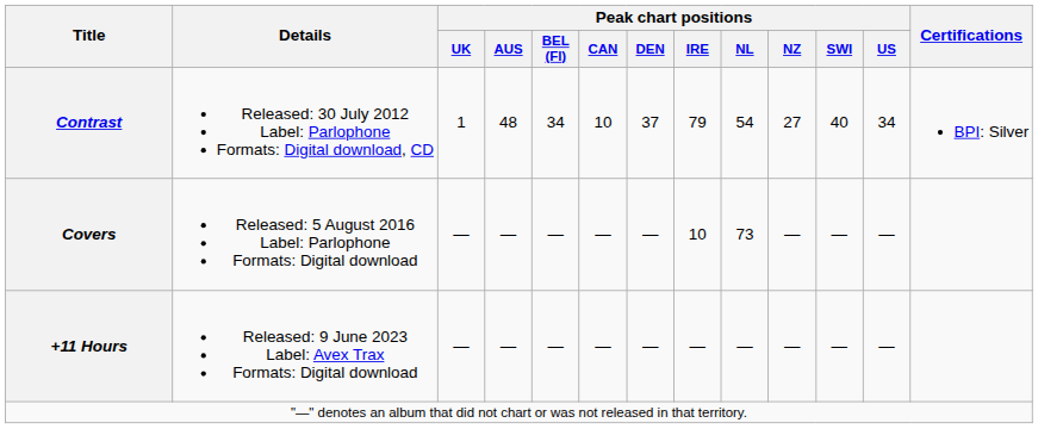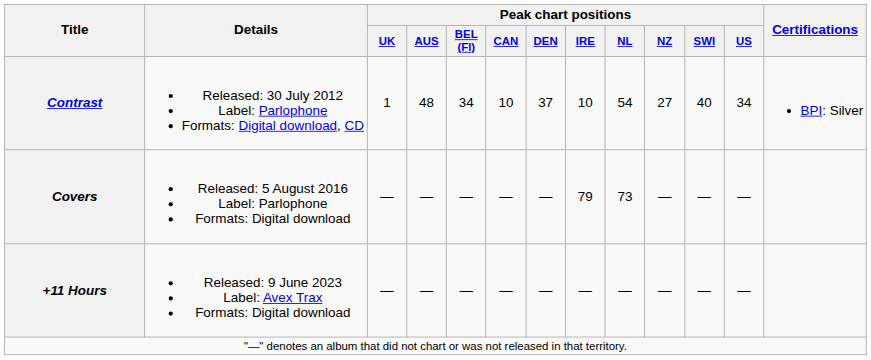 <table class="wikitable plainrowheaders" style="text-align:center;">
 <tr>
 <th scope="col" rowspan="2" style="width:10em;">Title</th>
 <th scope="col" rowspan="2">Details</th>
 <th scope="col" colspan="10">Peak chart positions</th>
 <th scope="col" rowspan="2"><a href='#'>Certifications</a></th>
 </tr>
 <tr>
 <th scope="col" style="width:3em;font-size:85%;"><a href='#'>UK</a><br></th>
 <th scope="col" style="width:3em;font-size:85%;"><a href='#'>AUS</a><br></th>
 <th scope="col" style="width:3em;font-size:85%;"><a href='#'>BEL<br>(Fl)</a><br></th>
 <th scope="col" style="width:3em;font-size:85%;"><a href='#'>CAN</a><br></th>
 <th scope="col" style="width:3em;font-size:85%;"><a href='#'>DEN</a><br></th>
 <th scope="col" style="width:3em;font-size:85%;"><a href='#'>IRE</a><br></th>
 <th scope="col" style="width:3em;font-size:85%;"><a href='#'>NL</a><br></th>
 <th scope="col" style="width:3em;font-size:85%;"><a href='#'>NZ</a><br></th>
 <th scope="col" style="width:3em;font-size:85%;"><a href='#'>SWI</a><br></th>
 <th scope="col" style="width:3em;font-size:85%;"><a href='#'>US</a><br></th>
 </tr>
 <tr>
 <th scope="row"><em><a href='#'>Contrast</a></em></th>
 <td><br><ul><li>Released: 30 July 2012</li><li>Label: <a href='#'>Parlophone</a></li><li>Formats: <a href='#'>Digital download</a>, <a href='#'>CD</a></li></ul></td>
 <td>1</td>
 <td>48</td>
 <td>34</td>
 <td>10</td>
 <td>37</td>
-<td>79</td>
+<td>10</td>
 <td>54</td>
 <td>27</td>
 <td>40</td>
 <td>34</td>
 <td><br><ul><li><a href='#'>BPI</a>: Silver</li></ul></td>
 </tr>
 <tr>
 <th scope="row"><em>Covers</em></th>
 <td><br><ul><li>Released: 5 August 2016</li><li>Label: Parlophone</li><li>Formats: Digital download</li></ul></td>
 <td>—</td>
 <td>—</td>
 <td>—</td>
 <td>—</td>
 <td>—</td>
-<td>10</td>
+<td>79</td>
 <td>73</td>
 <td>—</td>
 <td>—</td>
 <td>—</td>
 <td></td>
 </tr>
 <tr>
 <th scope="row"><em>+11 Hours</em></th>
 <td><br><ul><li>Released: 9 June 2023</li><li>Label: <a href='#'>Avex Trax</a></li><li>Formats: Digital download</li></ul></td>
 <td>—</td>
 <td>—</td>
 <td>—</td>
 <td>—</td>
 <td>—</td>
 <td>—</td>
 <td>—</td>
 <td>—</td>
 <td>—</td>
 <td>—</td>
 <td></td>
 </tr>
 <tr>
 <td colspan="20" style="font-size:85%;">"—" denotes an album that did not chart or was not released in that territory.</td>
 </tr>
 </table>
